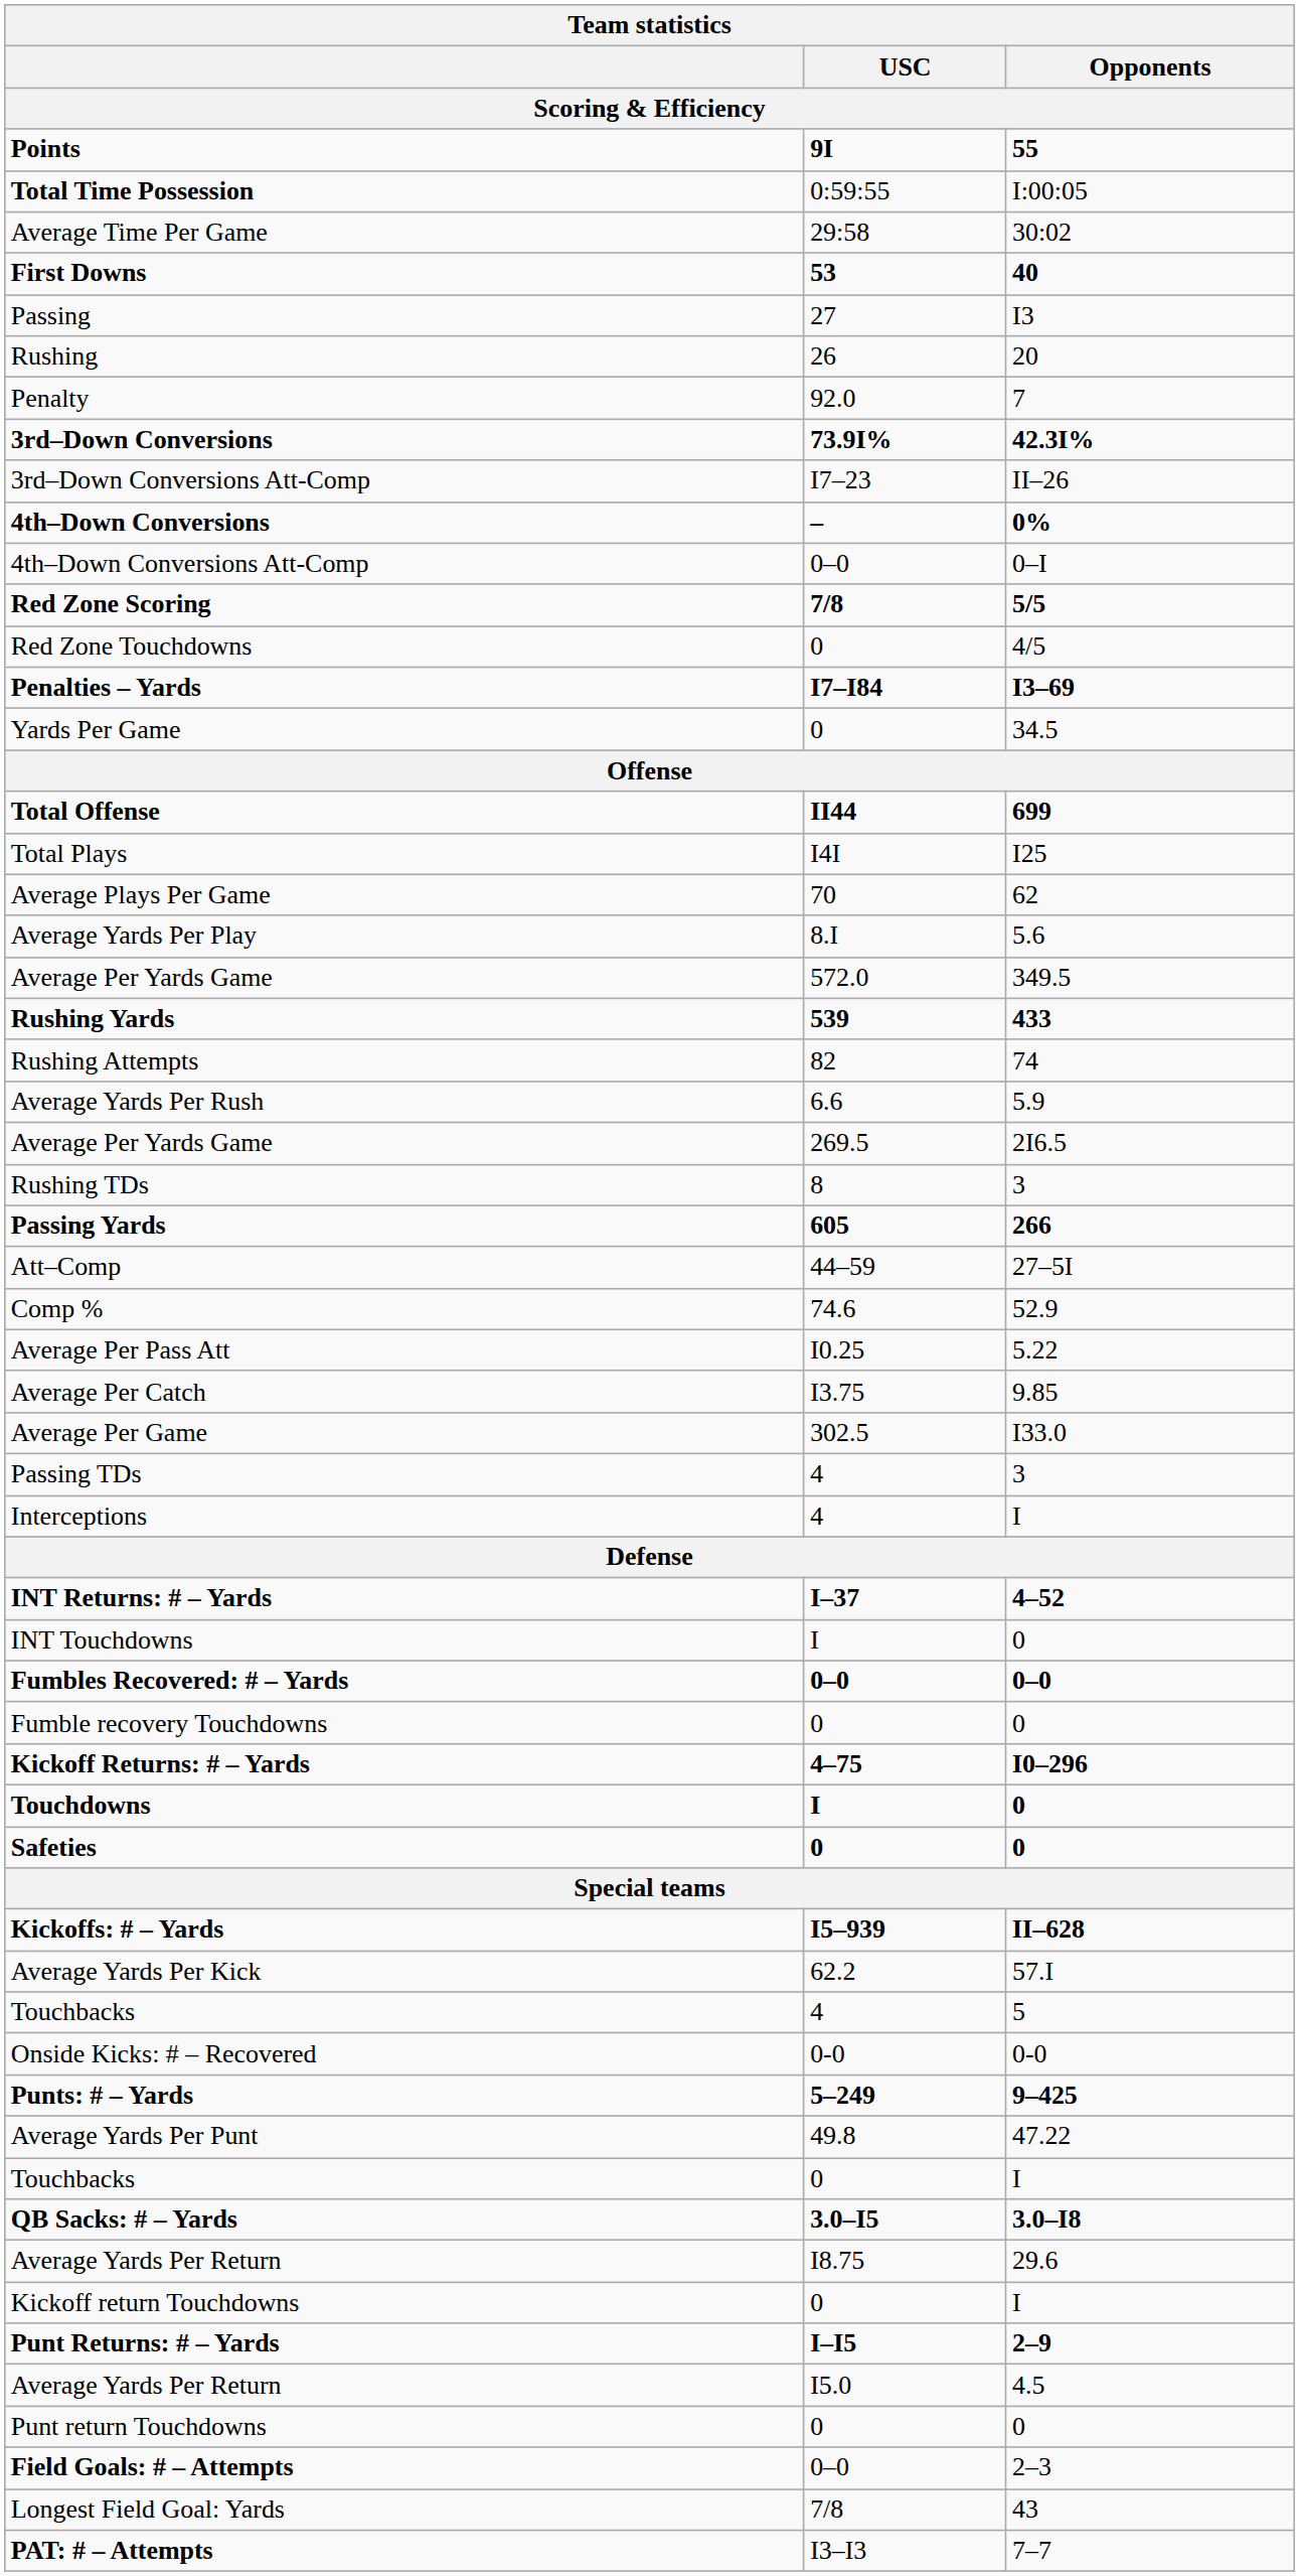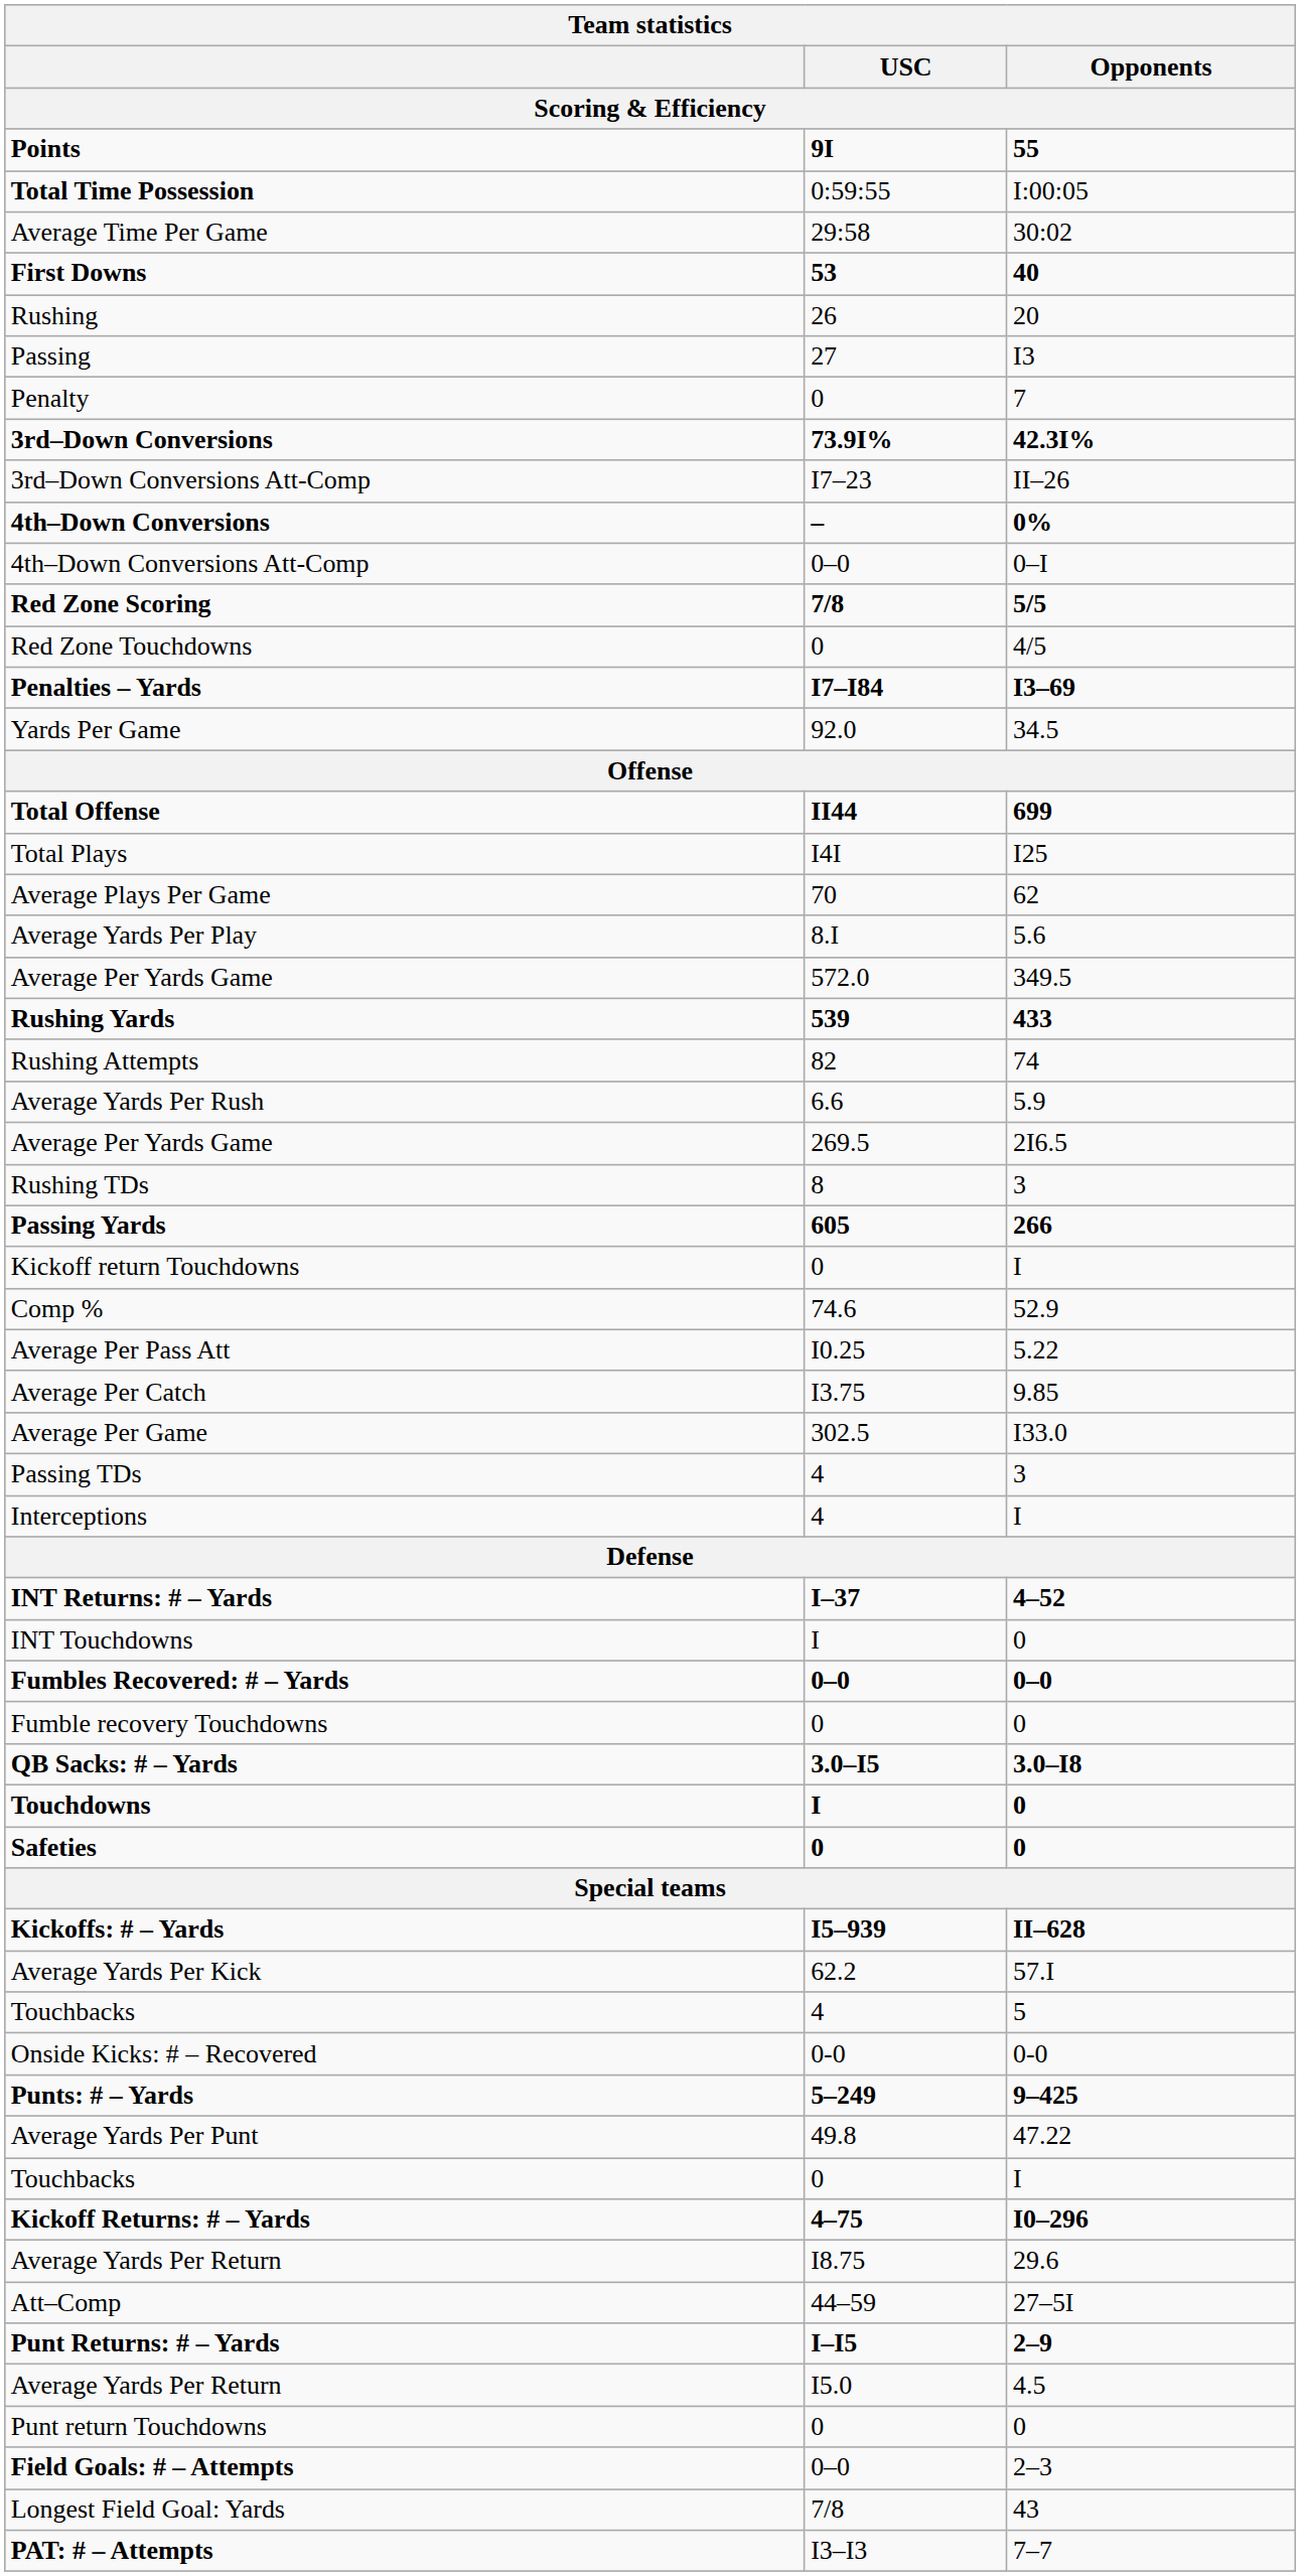 <table style="width:50%;" class="wikitable collapsible collapsed">
 <tr>
 <th colspan="3">Team statistics</th>
 </tr>
 <tr>
 <th> </th>
 <th>USC</th>
 <th>Opponents</th>
 </tr>
 <tr>
 <th colspan="3">Scoring & Efficiency</th>
 </tr>
 <tr>
 <td><strong>Points</strong></td>
 <td><strong> 9I </strong></td>
 <td><strong> 55 </strong></td>
 </tr>
 <tr>
 <td><strong>Total Time Possession</strong></td>
 <td>0:59:55</td>
 <td>I:00:05</td>
 </tr>
 <tr>
 <td>Average Time Per Game</td>
 <td>29:58</td>
 <td>30:02</td>
 </tr>
 <tr>
 <td><strong>First Downs</strong></td>
 <td><strong>53</strong></td>
 <td><strong>40</strong></td>
 </tr>
 <tr>
+<td>Rushing</td>
+<td>26</td>
+<td>20</td>
+</tr>
+<tr>
 <td>Passing</td>
 <td>27</td>
 <td>I3</td>
 </tr>
 <tr>
-<td>Rushing</td>
-<td>26</td>
-<td>20</td>
-</tr>
-<tr>
 <td>Penalty</td>
-<td>92.0</td>
+<td>0</td>
 <td>7</td>
 </tr>
 <tr>
 <td><strong>3rd–Down Conversions</strong></td>
 <td><strong>73.9I%</strong></td>
 <td><strong>42.3I%</strong></td>
 </tr>
 <tr>
 <td>3rd–Down Conversions Att-Comp</td>
 <td>I7–23</td>
 <td>II–26</td>
 </tr>
 <tr>
 <td><strong>4th–Down Conversions</strong></td>
 <td><strong>–</strong></td>
 <td><strong>0%</strong></td>
 </tr>
 <tr>
 <td>4th–Down Conversions Att-Comp</td>
 <td>0–0</td>
 <td>0–I</td>
 </tr>
 <tr>
 <td><strong>Red Zone Scoring</strong></td>
 <td><strong>7/8</strong></td>
 <td><strong>5/5</strong></td>
 </tr>
 <tr>
 <td>Red Zone Touchdowns</td>
 <td>0</td>
 <td>4/5</td>
 </tr>
 <tr>
 <td><strong>Penalties – Yards</strong></td>
 <td><strong>I7–I84</strong></td>
 <td><strong>I3–69</strong></td>
 </tr>
 <tr>
 <td>Yards Per Game</td>
-<td>0</td>
+<td>92.0</td>
 <td>34.5</td>
 </tr>
 <tr>
 <th colspan="3">Offense</th>
 </tr>
 <tr>
 <td><strong>Total Offense</strong></td>
 <td><strong>II44</strong></td>
 <td><strong>699</strong></td>
 </tr>
 <tr>
 <td>Total Plays</td>
 <td>I4I</td>
 <td>I25</td>
 </tr>
 <tr>
 <td>Average Plays Per Game</td>
 <td>70</td>
 <td>62</td>
 </tr>
 <tr>
 <td>Average Yards Per Play</td>
 <td>8.I</td>
 <td>5.6</td>
 </tr>
 <tr>
 <td>Average Per Yards Game</td>
 <td>572.0</td>
 <td>349.5</td>
 </tr>
 <tr>
 <td><strong>Rushing Yards</strong></td>
 <td><strong>539</strong></td>
 <td><strong>433</strong></td>
 </tr>
 <tr>
 <td>Rushing Attempts</td>
 <td>82</td>
 <td>74</td>
 </tr>
 <tr>
 <td>Average Yards Per Rush</td>
 <td>6.6</td>
 <td>5.9</td>
 </tr>
 <tr>
 <td>Average Per Yards Game</td>
 <td>269.5</td>
 <td>2I6.5</td>
 </tr>
 <tr>
 <td>Rushing TDs</td>
 <td>8</td>
 <td>3</td>
 </tr>
 <tr>
 <td><strong>Passing Yards</strong></td>
 <td><strong>605</strong></td>
 <td><strong>266</strong></td>
 </tr>
 <tr>
-<td>Att–Comp</td>
-<td>44–59</td>
-<td>27–5I</td>
+<td>Kickoff return Touchdowns</td>
+<td>0</td>
+<td>I</td>
 </tr>
 <tr>
 <td>Comp %</td>
 <td>74.6</td>
 <td>52.9</td>
 </tr>
 <tr>
 <td>Average Per Pass Att</td>
 <td>I0.25</td>
 <td>5.22</td>
 </tr>
 <tr>
 <td>Average Per Catch</td>
 <td>I3.75</td>
 <td>9.85</td>
 </tr>
 <tr>
 <td>Average Per Game</td>
 <td>302.5</td>
 <td>I33.0</td>
 </tr>
 <tr>
 <td>Passing TDs</td>
 <td>4</td>
 <td>3</td>
 </tr>
 <tr>
 <td>Interceptions</td>
 <td>4</td>
 <td>I</td>
 </tr>
 <tr>
 <th colspan="3">Defense</th>
 </tr>
 <tr>
 <td><strong>INT Returns: # – Yards</strong></td>
 <td><strong> I–37 </strong></td>
 <td><strong> 4–52 </strong></td>
 </tr>
 <tr>
 <td>INT Touchdowns</td>
 <td>I</td>
 <td>0</td>
 </tr>
 <tr>
 <td><strong>Fumbles Recovered: # – Yards</strong></td>
 <td><strong> 0–0 </strong></td>
 <td><strong> 0–0 </strong></td>
 </tr>
 <tr>
 <td>Fumble recovery Touchdowns</td>
 <td>0</td>
 <td>0</td>
 </tr>
 <tr>
-<td><strong>Kickoff Returns: # – Yards</strong></td>
-<td><strong>4–75</strong></td>
-<td><strong>I0–296</strong></td>
+<td><strong>QB Sacks: # – Yards</strong></td>
+<td><strong> 3.0–I5 </strong></td>
+<td><strong> 3.0–I8 </strong></td>
 </tr>
 <tr>
 <td><strong>Touchdowns</strong></td>
 <td><strong>I</strong></td>
 <td><strong>0</strong></td>
 </tr>
 <tr>
 <td><strong>Safeties</strong></td>
 <td><strong>0</strong></td>
 <td><strong>0</strong></td>
 </tr>
 <tr>
 <th colspan="3">Special teams</th>
 </tr>
 <tr>
 <td><strong>Kickoffs: # – Yards</strong></td>
 <td><strong>I5–939</strong></td>
 <td><strong>II–628</strong></td>
 </tr>
 <tr>
 <td>Average Yards Per Kick</td>
 <td>62.2</td>
 <td>57.I</td>
 </tr>
 <tr>
 <td>Touchbacks</td>
 <td>4</td>
 <td>5</td>
 </tr>
 <tr>
 <td>Onside Kicks: # – Recovered</td>
 <td>0-0</td>
 <td>0-0</td>
 </tr>
 <tr>
 <td><strong>Punts: # – Yards</strong></td>
 <td><strong>5–249</strong></td>
 <td><strong>9–425</strong></td>
 </tr>
 <tr>
 <td>Average Yards Per Punt</td>
 <td>49.8</td>
 <td>47.22</td>
 </tr>
 <tr>
 <td>Touchbacks</td>
 <td>0</td>
 <td>I</td>
 </tr>
 <tr>
-<td><strong>QB Sacks: # – Yards</strong></td>
-<td><strong> 3.0–I5 </strong></td>
-<td><strong> 3.0–I8 </strong></td>
+<td><strong>Kickoff Returns: # – Yards</strong></td>
+<td><strong>4–75</strong></td>
+<td><strong>I0–296</strong></td>
 </tr>
 <tr>
 <td>Average Yards Per Return</td>
 <td>I8.75</td>
 <td>29.6</td>
 </tr>
 <tr>
-<td>Kickoff return Touchdowns</td>
-<td>0</td>
-<td>I</td>
+<td>Att–Comp</td>
+<td>44–59</td>
+<td>27–5I</td>
 </tr>
 <tr>
 <td><strong>Punt Returns: # – Yards</strong></td>
 <td><strong>I–I5</strong></td>
 <td><strong>2–9</strong></td>
 </tr>
 <tr>
 <td>Average Yards Per Return</td>
 <td>I5.0</td>
 <td>4.5</td>
 </tr>
 <tr>
 <td>Punt return Touchdowns</td>
 <td>0</td>
 <td>0</td>
 </tr>
 <tr>
 <td><strong>Field Goals: # – Attempts</strong></td>
 <td>0–0</td>
 <td>2–3</td>
 </tr>
 <tr>
 <td>Longest Field Goal: Yards</td>
 <td>7/8</td>
 <td>43</td>
 </tr>
 <tr>
 <td><strong>PAT: # – Attempts</strong></td>
 <td>I3–I3</td>
 <td>7–7</td>
 </tr>
 </table>
